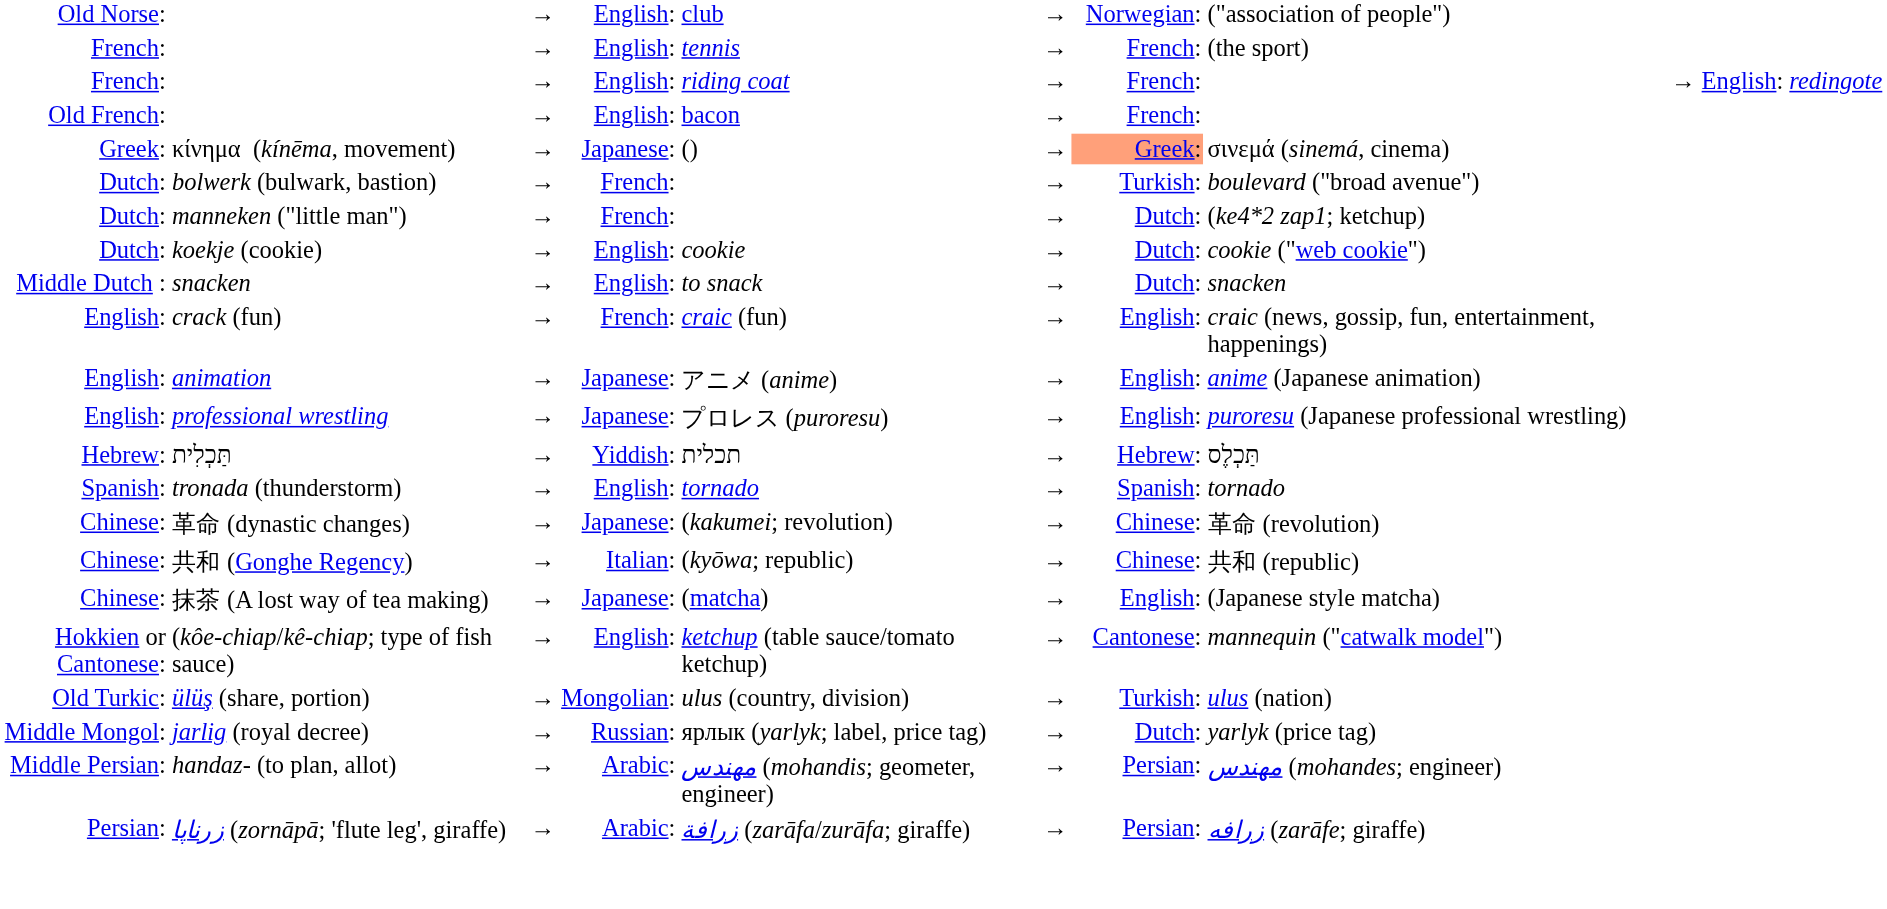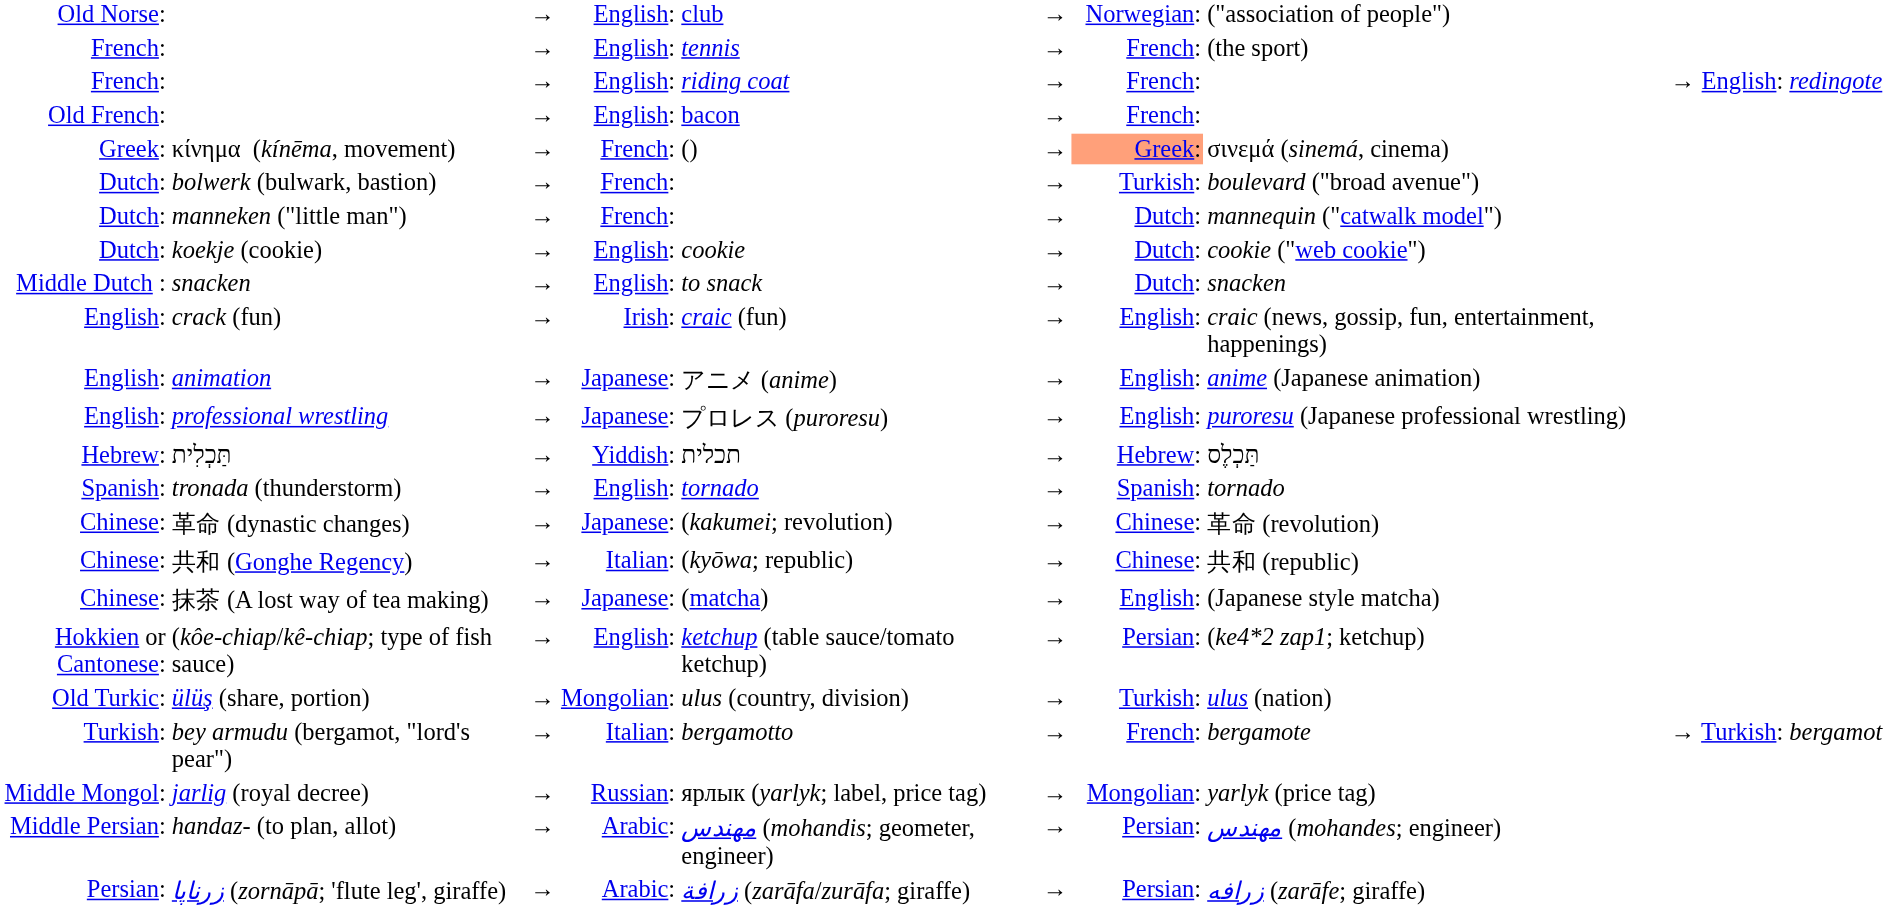 <table>
 <tr>
 <td align=right><a href='#'>Old Norse</a>:</td>
 <td></td>
 <td>→</td>
 <td align=right><a href='#'>English</a>:</td>
 <td><a href='#'>club</a></td>
 <td>→</td>
 <td align=right>  <a href='#'>Norwegian</a>:</td>
 <td> ("association of people")</td>
 </tr>
 <tr valign=top>
 <td align=right><a href='#'>French</a>:</td>
 <td></td>
 <td>→</td>
 <td align=right><a href='#'>English</a>:</td>
 <td><em><a href='#'>tennis</a></em></td>
 <td>→</td>
 <td align=right><a href='#'>French</a>:</td>
 <td> (the sport)</td>
 </tr>
 <tr valign=top>
 <td align=right><a href='#'>French</a>:</td>
 <td> </td>
 <td>→</td>
 <td align=right><a href='#'>English</a>:</td>
 <td><em><a href='#'>riding coat</a></em></td>
 <td>→</td>
 <td align=right><a href='#'>French</a>:</td>
 <td></td>
 <td>→</td>
 <td align=right><a href='#'>English</a>:</td>
 <td><em><a href='#'>redingote</a></em></td>
 </tr>
 <tr>
 <td align=right><a href='#'>Old French</a>:</td>
 <td></td>
 <td>→</td>
 <td align=right><a href='#'>English</a>:</td>
 <td><a href='#'>bacon</a></td>
 <td>→</td>
 <td align=right><a href='#'>French</a>:</td>
 <td></td>
 <td></td>
 <td></td>
 <td></td>
 </tr>
 <tr valign=top>
 <td align=right><a href='#'>Greek</a>:</td>
 <td>κίνημα  (<em>kínēma</em>, movement)</td>
 <td>→</td>
-<td align="right"><a href='#'>Japanese</a>:</td>
+<td align=right><a href='#'>French</a>:</td>
 <td>()</td>
 <td>→</td>
 <td align=right style="background: lightsalmon;"><a href='#'>Greek</a>:</td>
 <td>σινεμά (<em>sinemá</em>, cinema)</td>
 </tr>
 <tr valign=top>
 <td align=right><a href='#'>Dutch</a>:</td>
 <td><em>bolwerk</em> (bulwark, bastion)</td>
 <td>→</td>
 <td align=right><a href='#'>French</a>:</td>
 <td></td>
 <td>→</td>
 <td align="right"><a href='#'>Turkish</a>:</td>
 <td><em>boulevard</em> ("broad avenue")</td>
 </tr>
 <tr valign=top>
 <td align=right><a href='#'>Dutch</a>:</td>
 <td><em>manneken</em> ("little man")</td>
 <td>→</td>
 <td align=right><a href='#'>French</a>:</td>
 <td></td>
 <td>→</td>
 <td align=right><a href='#'>Dutch</a>:</td>
-<td> (<em>ke4*2 zap1</em>; ketchup)</td>
+<td><em>mannequin</em> ("<a href='#'>catwalk model</a>")</td>
 </tr>
 <tr valign=top>
 <td align=right><a href='#'>Dutch</a>:</td>
 <td><em>koekje</em> (cookie)</td>
 <td>→</td>
 <td align=right><a href='#'>English</a>:</td>
 <td><em>cookie</em></td>
 <td>→</td>
 <td align=right><a href='#'>Dutch</a>:</td>
 <td><em>cookie</em> ("<a href='#'>web cookie</a>")</td>
 </tr>
 <tr valign=top>
 <td align=right><a href='#'>Middle Dutch</a> :</td>
 <td><em>snacken</em> </td>
 <td>→</td>
 <td align=right><a href='#'>English</a>:</td>
 <td><em>to snack</em></td>
 <td>→</td>
 <td align=right><a href='#'>Dutch</a>:</td>
 <td><em>snacken</em> </td>
 </tr>
 <tr valign=top>
 <td align=right><a href='#'>English</a>:</td>
 <td><em>crack</em> (fun)</td>
 <td>→</td>
-<td align=right><a href='#'>French</a>:</td>
+<td align=right><a href='#'>Irish</a>:</td>
 <td><em><a href='#'>craic</a></em> (fun)</td>
 <td>→</td>
 <td align=right><a href='#'>English</a>:</td>
 <td><em>craic</em> (news, gossip, fun, entertainment, happenings)</td>
 </tr>
 <tr valign=top>
 <td align=right><a href='#'>English</a>:</td>
 <td><em><a href='#'>animation</a></em></td>
 <td>→</td>
 <td align=right><a href='#'>Japanese</a>:</td>
 <td>アニメ (<em>anime</em>)</td>
 <td>→</td>
 <td align=right><a href='#'>English</a>:</td>
 <td><em><a href='#'>anime</a></em> (Japanese animation)</td>
 </tr>
 <tr valign=top>
 <td align=right><a href='#'>English</a>:</td>
 <td><em><a href='#'>professional wrestling</a></em></td>
 <td>→</td>
 <td align=right><a href='#'>Japanese</a>:</td>
 <td>プロレス (<em>puroresu</em>)</td>
 <td>→</td>
 <td align=right><a href='#'>English</a>:</td>
 <td><em><a href='#'>puroresu</a></em> (Japanese professional wrestling)</td>
 </tr>
 <tr valign=top>
 <td align=right><a href='#'>Hebrew</a>:</td>
 <td>תַּכְלִית </td>
 <td>→</td>
 <td align=right><a href='#'>Yiddish</a>:</td>
 <td>תכלית </td>
 <td>→</td>
 <td align=right><a href='#'>Hebrew</a>:</td>
 <td>תַּכְלֶס </td>
 </tr>
 <tr valign="top">
 <td align="right"><a href='#'>Spanish</a>:</td>
 <td><em>tronada</em> (thunderstorm)</td>
 <td>→</td>
 <td align="right"><a href='#'>English</a>:</td>
 <td><em><a href='#'>tornado</a></em></td>
 <td>→</td>
 <td align="right"><a href='#'>Spanish</a>:</td>
 <td><em>tornado</em></td>
 </tr>
 <tr valign="top">
 <td align="right"><a href='#'>Chinese</a>:</td>
 <td>革命 (dynastic changes)</td>
 <td>→</td>
 <td align="right"><a href='#'>Japanese</a>:</td>
 <td> (<em>kakumei</em>; revolution)</td>
 <td>→</td>
 <td align="right"><a href='#'>Chinese</a>:</td>
 <td>革命  (revolution)</td>
 </tr>
 <tr valign="top">
 <td align="right"><a href='#'>Chinese</a>:</td>
 <td>共和 (<a href='#'>Gonghe Regency</a>)</td>
 <td>→</td>
 <td align="right"><a href='#'>Italian</a>:</td>
 <td> (<em>kyōwa</em>; republic)</td>
 <td>→</td>
 <td align="right"><a href='#'>Chinese</a>:</td>
 <td>共和 (republic)</td>
 </tr>
 <tr valign="top">
 <td align="right"><a href='#'>Chinese</a>:</td>
 <td>抹茶 (A lost way of tea making)</td>
 <td>→</td>
 <td align="right"><a href='#'>Japanese</a>:</td>
 <td> (<a href='#'>matcha</a>)</td>
 <td>→</td>
 <td align=right><a href='#'>English</a>:</td>
 <td> (Japanese style matcha)</td>
 </tr>
 <tr valign="top">
 <td align="right"><a href='#'>Hokkien</a> or <a href='#'>Cantonese</a>:</td>
 <td> (<em>kôe-chiap</em>/<em>kê-chiap</em>; type of fish sauce)</td>
 <td>→</td>
 <td align="right"><a href='#'>English</a>:</td>
 <td><em><a href='#'>ketchup</a></em> (table sauce/tomato ketchup)</td>
 <td>→</td>
-<td align="right"><a href='#'>Cantonese</a>:</td>
-<td><em>mannequin</em> ("<a href='#'>catwalk model</a>")</td>
+<td align="right"><a href='#'>Persian</a>:</td>
+<td> (<em>ke4*2 zap1</em>; ketchup)</td>
 <td></td>
 </tr>
 <tr valign="top">
 <td align="right"><a href='#'>Old Turkic</a>:</td>
 <td><em><a href='#'>ülüş</a></em> (share, portion)</td>
 <td>→</td>
 <td align="right"><a href='#'>Mongolian</a>:</td>
 <td><em>ulus</em> (country, division)</td>
 <td>→</td>
 <td align="right"><a href='#'>Turkish</a>:</td>
 <td><em><a href='#'>ulus</a></em> (nation)</td>
 </tr>
 <tr valign="top">
+<td align="right"><a href='#'>Turkish</a>:</td>
+<td><em>bey armudu</em> (bergamot, "lord's pear")</td>
+<td>→</td>
+<td align="right"><a href='#'>Italian</a>:</td>
+<td><em>bergamotto</em></td>
+<td>→</td>
+<td align="right"><a href='#'>French</a>:</td>
+<td><em>bergamote</em></td>
+<td>→</td>
+<td Turkish language><a href='#'>Turkish</a>:</td>
+<td><em>bergamot</em></td>
+</tr>
+<tr valign="top">
 <td align="right"><a href='#'>Middle Mongol</a>:</td>
 <td><em><a href='#'>jarlig</a></em> (royal decree)</td>
 <td>→</td>
 <td align="right"><a href='#'>Russian</a>:</td>
 <td>ярлык (<em>yarlyk</em>; label, price tag)</td>
 <td>→</td>
-<td align=right><a href='#'>Dutch</a>:</td>
+<td align="right"><a href='#'>Mongolian</a>:</td>
 <td><em>yarlyk</em> (price tag)</td>
 </tr>
 <tr valign="top">
 <td align="right"><a href='#'>Middle Persian</a>:</td>
 <td><em>handaz-</em> (to plan, allot)</td>
 <td>→</td>
 <td align="right"><a href='#'>Arabic</a>:</td>
 <td><em><a href='#'>مهندس</a></em> (<em>mohandis</em>; geometer, engineer)</td>
 <td>→</td>
 <td align="right"><a href='#'>Persian</a>:</td>
 <td><em><a href='#'>مهندس</a></em> (<em>mohandes</em>; engineer)</td>
 </tr>
 <tr valign="top">
 <td align="right"><a href='#'>Persian</a>:</td>
 <td><em><a href='#'>زرناپا</a></em> (<em>zornāpā</em>; 'flute leg', giraffe)</td>
 <td>→</td>
 <td align="right"><a href='#'>Arabic</a>:</td>
 <td><em><a href='#'>زرافة</a></em> (<em>zarāfa</em>/<em>zurāfa</em>; giraffe)</td>
 <td>→</td>
 <td align="right"><a href='#'>Persian</a>:</td>
 <td><em><a href='#'>زرافه</a></em> (<em>zarāfe</em>; giraffe)</td>
 </tr>
 </table>
